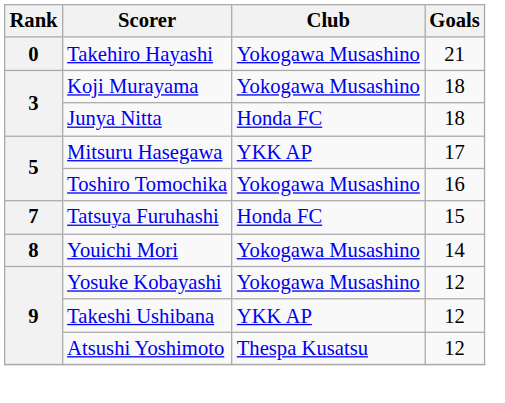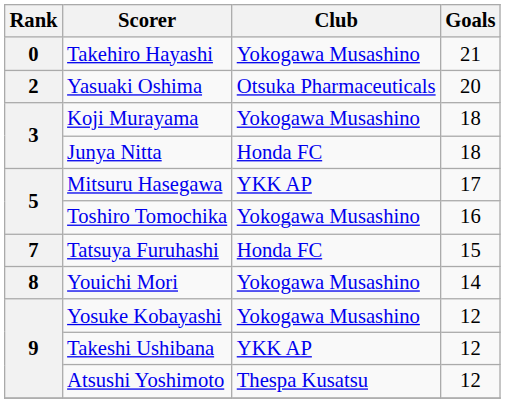 <table class="wikitable">
 <tr>
 <th>Rank</th>
 <th>Scorer</th>
 <th>Club</th>
 <th>Goals</th>
 </tr>
 <tr>
 <th>0</th>
 <td> <a href='#'>Takehiro Hayashi</a></td>
 <td><a href='#'>Yokogawa Musashino</a></td>
 <td style="text-align:center">21</td>
+</tr>
+<tr>
+<th>2</th>
+<td> <a href='#'>Yasuaki Oshima</a></td>
+<td><a href='#'>Otsuka Pharmaceuticals</a></td>
+<td style="text-align:center">20</td>
 </tr>
 <tr>
 <th rowspan=2>3</th>
 <td> <a href='#'>Koji Murayama</a></td>
 <td><a href='#'>Yokogawa Musashino</a></td>
 <td style="text-align:center">18</td>
 </tr>
 <tr>
 <td> <a href='#'>Junya Nitta</a></td>
 <td><a href='#'>Honda FC</a></td>
 <td style="text-align:center">18</td>
 </tr>
 <tr>
 <th rowspan=2>5</th>
 <td> <a href='#'>Mitsuru Hasegawa</a></td>
 <td><a href='#'>YKK AP</a></td>
 <td style="text-align:center">17</td>
 </tr>
 <tr>
 <td> <a href='#'>Toshiro Tomochika</a></td>
 <td><a href='#'>Yokogawa Musashino</a></td>
 <td style="text-align:center">16</td>
 </tr>
 <tr>
 <th>7</th>
 <td> <a href='#'>Tatsuya Furuhashi</a></td>
 <td><a href='#'>Honda FC</a></td>
 <td style="text-align:center">15</td>
 </tr>
 <tr>
 <th>8</th>
 <td> <a href='#'>Youichi Mori</a></td>
 <td><a href='#'>Yokogawa Musashino</a></td>
 <td style="text-align:center">14</td>
 </tr>
 <tr>
 <th rowspan=3>9</th>
 <td> <a href='#'>Yosuke Kobayashi</a></td>
 <td><a href='#'>Yokogawa Musashino</a></td>
 <td style="text-align:center">12</td>
 </tr>
 <tr>
 <td> <a href='#'>Takeshi Ushibana</a></td>
 <td><a href='#'>YKK AP</a></td>
 <td style="text-align:center">12</td>
 </tr>
 <tr>
 <td> <a href='#'>Atsushi Yoshimoto</a></td>
 <td><a href='#'>Thespa Kusatsu</a></td>
 <td style="text-align:center">12</td>
 </tr>
 <tr>
 </tr>
 </table>
